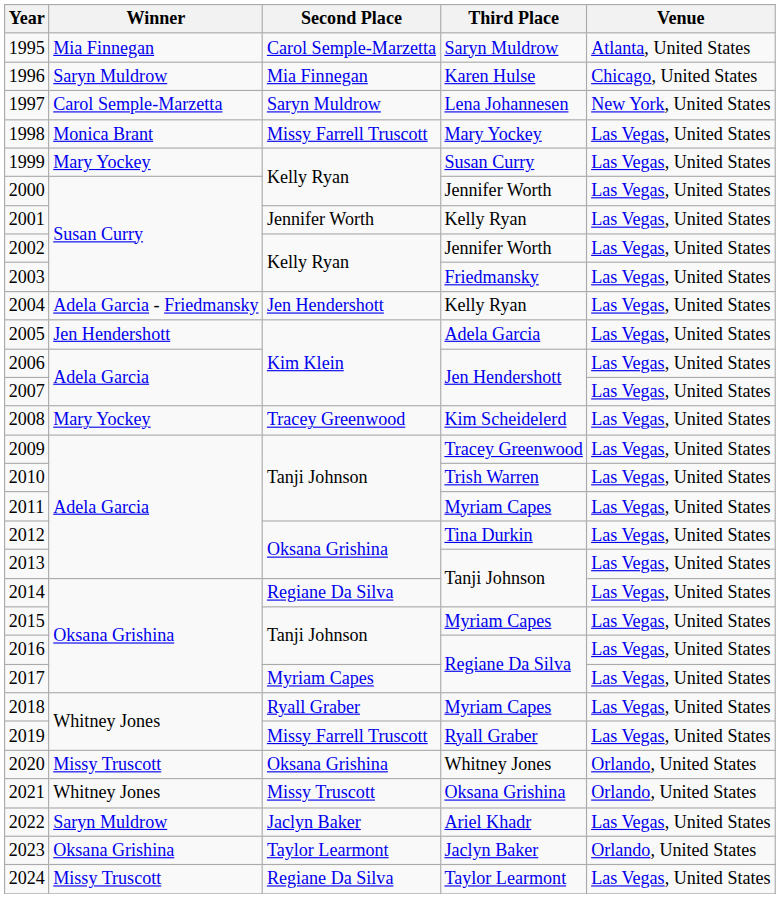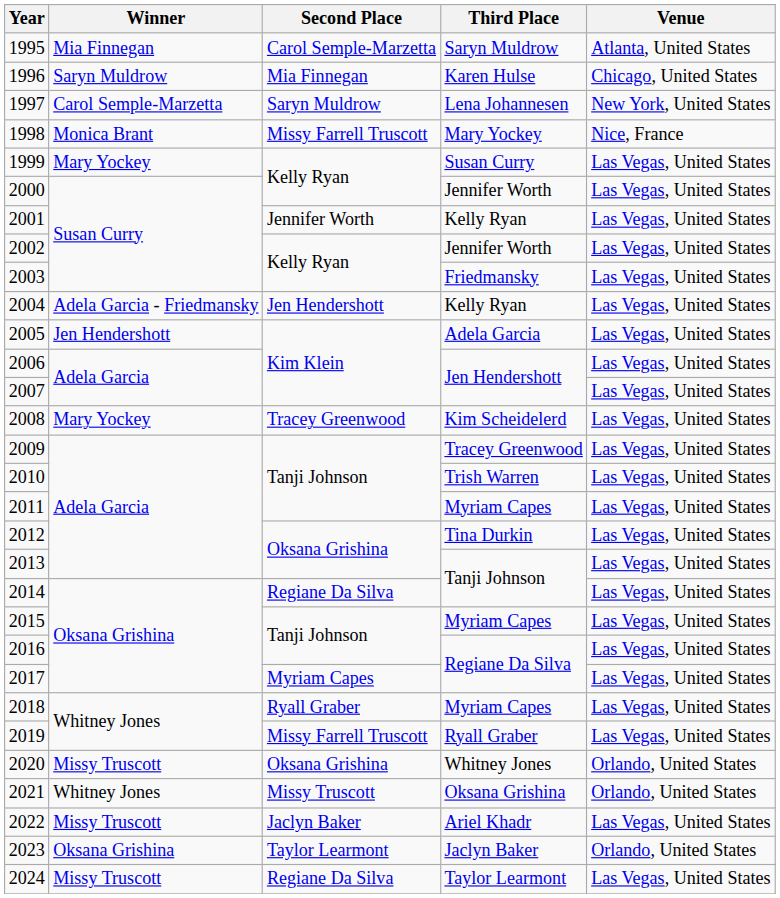 <table class="wikitable">
 <tr>
 <th>Year</th>
 <th>Winner</th>
 <th>Second Place</th>
 <th>Third Place</th>
 <th>Venue</th>
 </tr>
 <tr>
 <td>1995</td>
 <td> <a href='#'>Mia Finnegan</a></td>
 <td> <a href='#'>Carol Semple-Marzetta</a></td>
 <td> <a href='#'>Saryn Muldrow</a></td>
 <td> <a href='#'>Atlanta</a>, United States</td>
 </tr>
 <tr>
 <td>1996</td>
 <td> <a href='#'>Saryn Muldrow</a></td>
 <td> <a href='#'>Mia Finnegan</a></td>
 <td> <a href='#'>Karen Hulse</a></td>
 <td> <a href='#'>Chicago</a>, United States</td>
 </tr>
 <tr>
 <td>1997</td>
 <td> <a href='#'>Carol Semple-Marzetta</a></td>
 <td> <a href='#'>Saryn Muldrow</a></td>
 <td> <a href='#'>Lena Johannesen</a></td>
 <td> <a href='#'>New York</a>, United States</td>
 </tr>
 <tr>
 <td>1998</td>
 <td> <a href='#'>Monica Brant</a></td>
 <td> <a href='#'>Missy Farrell Truscott</a></td>
 <td> <a href='#'>Mary Yockey</a></td>
-<td> <a href='#'>Las Vegas</a>, United States</td>
+<td> <a href='#'>Nice</a>, France</td>
 </tr>
 <tr>
 <td>1999</td>
 <td> <a href='#'>Mary Yockey</a></td>
 <td rowspan="2"> Kelly Ryan</td>
 <td> <a href='#'>Susan Curry</a></td>
 <td> <a href='#'>Las Vegas</a>, United States</td>
 </tr>
 <tr>
 <td>2000</td>
 <td rowspan="4"> <a href='#'>Susan Curry</a></td>
 <td> Jennifer Worth</td>
 <td> <a href='#'>Las Vegas</a>, United States</td>
 </tr>
 <tr>
 <td>2001</td>
 <td> Jennifer Worth</td>
 <td> Kelly Ryan</td>
 <td> <a href='#'>Las Vegas</a>, United States</td>
 </tr>
 <tr>
 <td>2002</td>
 <td rowspan="2"> Kelly Ryan</td>
 <td> Jennifer Worth</td>
 <td> <a href='#'>Las Vegas</a>, United States</td>
 </tr>
 <tr>
 <td>2003</td>
 <td> <a href='#'>Friedmansky</a></td>
 <td> <a href='#'>Las Vegas</a>, United States</td>
 </tr>
 <tr>
 <td>2004</td>
 <td> <a href='#'>Adela Garcia</a> -  <a href='#'>Friedmansky</a></td>
 <td> <a href='#'>Jen Hendershott</a></td>
 <td> Kelly Ryan</td>
 <td> <a href='#'>Las Vegas</a>, United States</td>
 </tr>
 <tr>
 <td>2005</td>
 <td> <a href='#'>Jen Hendershott</a></td>
 <td rowspan="3"> <a href='#'>Kim Klein</a></td>
 <td> <a href='#'>Adela Garcia</a></td>
 <td> <a href='#'>Las Vegas</a>, United States</td>
 </tr>
 <tr>
 <td>2006</td>
 <td rowspan="2"> <a href='#'>Adela Garcia</a></td>
 <td rowspan="2"> <a href='#'>Jen Hendershott</a></td>
 <td> <a href='#'>Las Vegas</a>, United States</td>
 </tr>
 <tr>
 <td>2007</td>
 <td> <a href='#'>Las Vegas</a>, United States</td>
 </tr>
 <tr>
 <td>2008</td>
 <td> <a href='#'>Mary Yockey</a></td>
 <td> <a href='#'>Tracey Greenwood</a></td>
 <td> <a href='#'>Kim Scheidelerd</a></td>
 <td> <a href='#'>Las Vegas</a>, United States</td>
 </tr>
 <tr>
 <td>2009</td>
 <td rowspan="5"> <a href='#'>Adela Garcia</a></td>
 <td rowspan="3"> Tanji Johnson</td>
 <td> <a href='#'>Tracey Greenwood</a></td>
 <td> <a href='#'>Las Vegas</a>, United States</td>
 </tr>
 <tr>
 <td>2010</td>
 <td> <a href='#'>Trish Warren</a></td>
 <td> <a href='#'>Las Vegas</a>, United States</td>
 </tr>
 <tr>
 <td>2011</td>
 <td> <a href='#'>Myriam Capes</a></td>
 <td> <a href='#'>Las Vegas</a>, United States</td>
 </tr>
 <tr>
 <td>2012</td>
 <td rowspan="2"> <a href='#'>Oksana Grishina</a></td>
 <td> <a href='#'>Tina Durkin</a></td>
 <td> <a href='#'>Las Vegas</a>, United States</td>
 </tr>
 <tr>
 <td>2013</td>
 <td rowspan="2"> Tanji Johnson</td>
 <td> <a href='#'>Las Vegas</a>, United States</td>
 </tr>
 <tr>
 <td>2014</td>
 <td rowspan="4"> <a href='#'>Oksana Grishina</a></td>
 <td> <a href='#'>Regiane Da Silva</a></td>
 <td> <a href='#'>Las Vegas</a>, United States</td>
 </tr>
 <tr>
 <td>2015</td>
 <td rowspan="2"> Tanji Johnson</td>
 <td> <a href='#'>Myriam Capes</a></td>
 <td> <a href='#'>Las Vegas</a>, United States</td>
 </tr>
 <tr>
 <td>2016</td>
 <td rowspan="2"> <a href='#'>Regiane Da Silva</a></td>
 <td> <a href='#'>Las Vegas</a>, United States</td>
 </tr>
 <tr>
 <td>2017</td>
 <td> <a href='#'>Myriam Capes</a></td>
 <td> <a href='#'>Las Vegas</a>, United States</td>
 </tr>
 <tr>
 <td>2018</td>
 <td rowspan="2"> Whitney Jones</td>
 <td> <a href='#'>Ryall Graber</a></td>
 <td> <a href='#'>Myriam Capes</a></td>
 <td> <a href='#'>Las Vegas</a>, United States</td>
 </tr>
 <tr>
 <td>2019</td>
 <td> <a href='#'>Missy Farrell Truscott</a></td>
 <td> <a href='#'>Ryall Graber</a></td>
 <td> <a href='#'>Las Vegas</a>, United States</td>
 </tr>
 <tr>
 <td>2020</td>
 <td> <a href='#'>Missy Truscott</a></td>
 <td> <a href='#'>Oksana Grishina</a></td>
 <td> Whitney Jones</td>
 <td> <a href='#'>Orlando</a>, United States</td>
 </tr>
 <tr>
 <td>2021</td>
 <td> Whitney Jones</td>
 <td> <a href='#'>Missy Truscott</a></td>
 <td> <a href='#'>Oksana Grishina</a></td>
 <td> <a href='#'>Orlando</a>, United States</td>
 </tr>
 <tr>
 <td>2022</td>
-<td> <a href='#'>Saryn Muldrow</a></td>
+<td> <a href='#'>Missy Truscott</a></td>
 <td> <a href='#'>Jaclyn Baker</a></td>
 <td> <a href='#'>Ariel Khadr</a></td>
 <td> <a href='#'>Las Vegas</a>, United States</td>
 </tr>
 <tr>
 <td>2023</td>
 <td> <a href='#'>Oksana Grishina</a></td>
 <td> <a href='#'>Taylor Learmont</a></td>
 <td> <a href='#'>Jaclyn Baker</a></td>
 <td rowspan="1"> <a href='#'>Orlando</a>, United States</td>
 </tr>
 <tr>
 <td>2024</td>
 <td> <a href='#'>Missy Truscott</a></td>
 <td> <a href='#'>Regiane Da Silva</a></td>
 <td> <a href='#'>Taylor Learmont</a></td>
 <td> <a href='#'>Las Vegas</a>, United States</td>
 </tr>
 </table>
